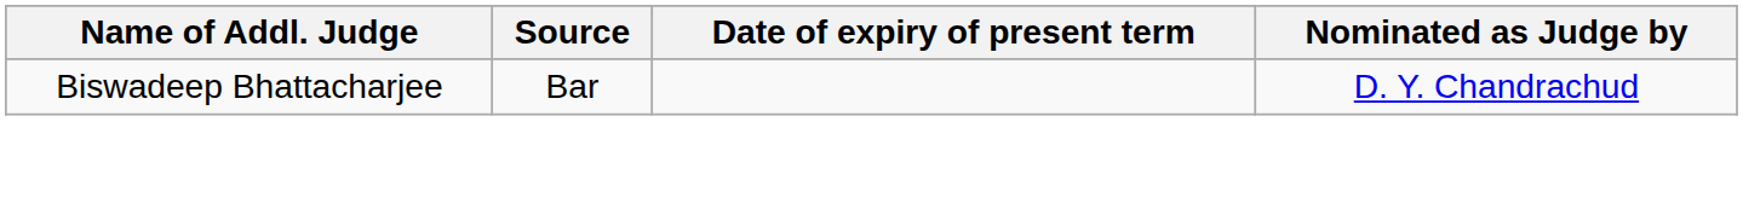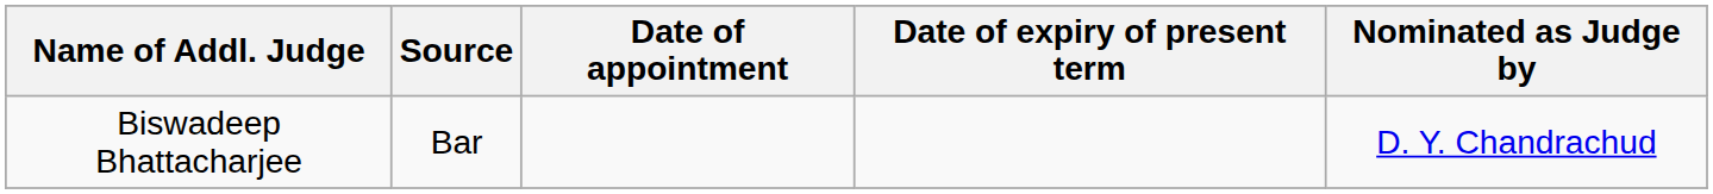 <table class="wikitable static-row-numbers static-row-header" style="text-align:center" width="92%">
 <tr>
 <th>Name of Addl. Judge</th>
 <th>Source</th>
+<th>Date of appointment</th>
 <th>Date of expiry of present term</th>
 <th>Nominated as Judge by</th>
 </tr>
 <tr>
 <td>Biswadeep Bhattacharjee</td>
 <td>Bar</td>
 <td></td>
+<td></td>
 <td><a href='#'>D. Y. Chandrachud</a></td>
 </tr>
 </table>
